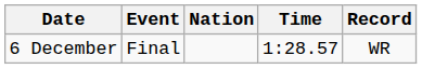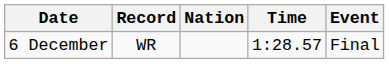 <table class=wikitable style=text-align:center>
 <tr>
 <th>Date</th>
-<th>Event</th>
+<th>Record</th>
 <th>Nation</th>
 <th>Time</th>
-<th>Record</th>
+<th>Event</th>
 </tr>
 <tr>
 <td>6 December</td>
-<td>Final</td>
+<td>WR</td>
 <td align=left></td>
 <td>1:28.57</td>
-<td>WR</td>
+<td>Final</td>
 </tr>
 </table>
